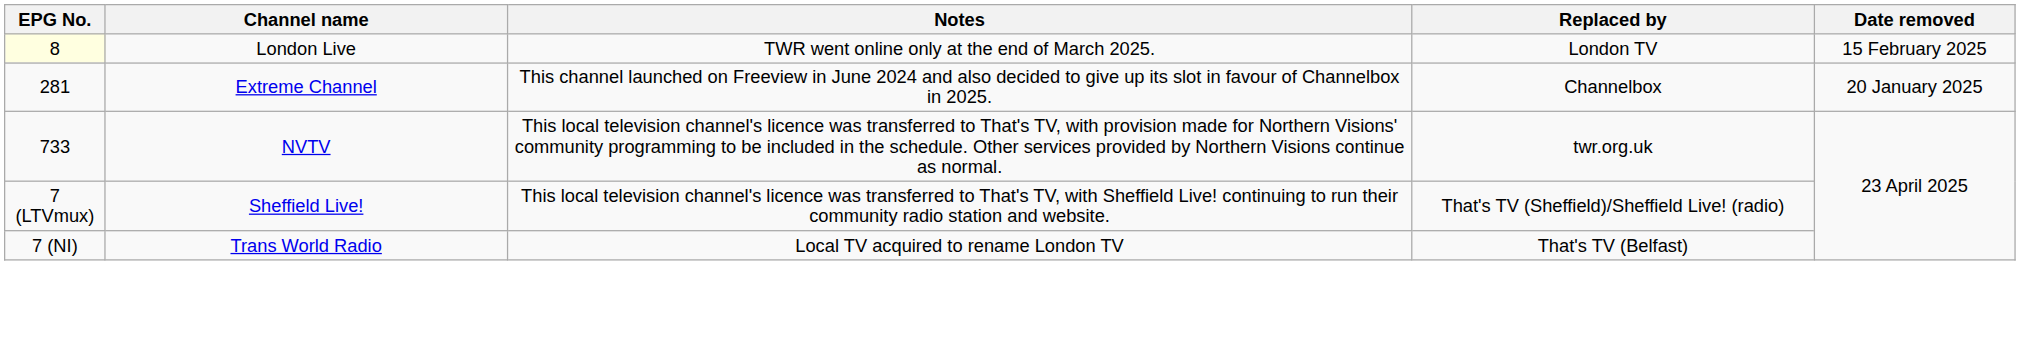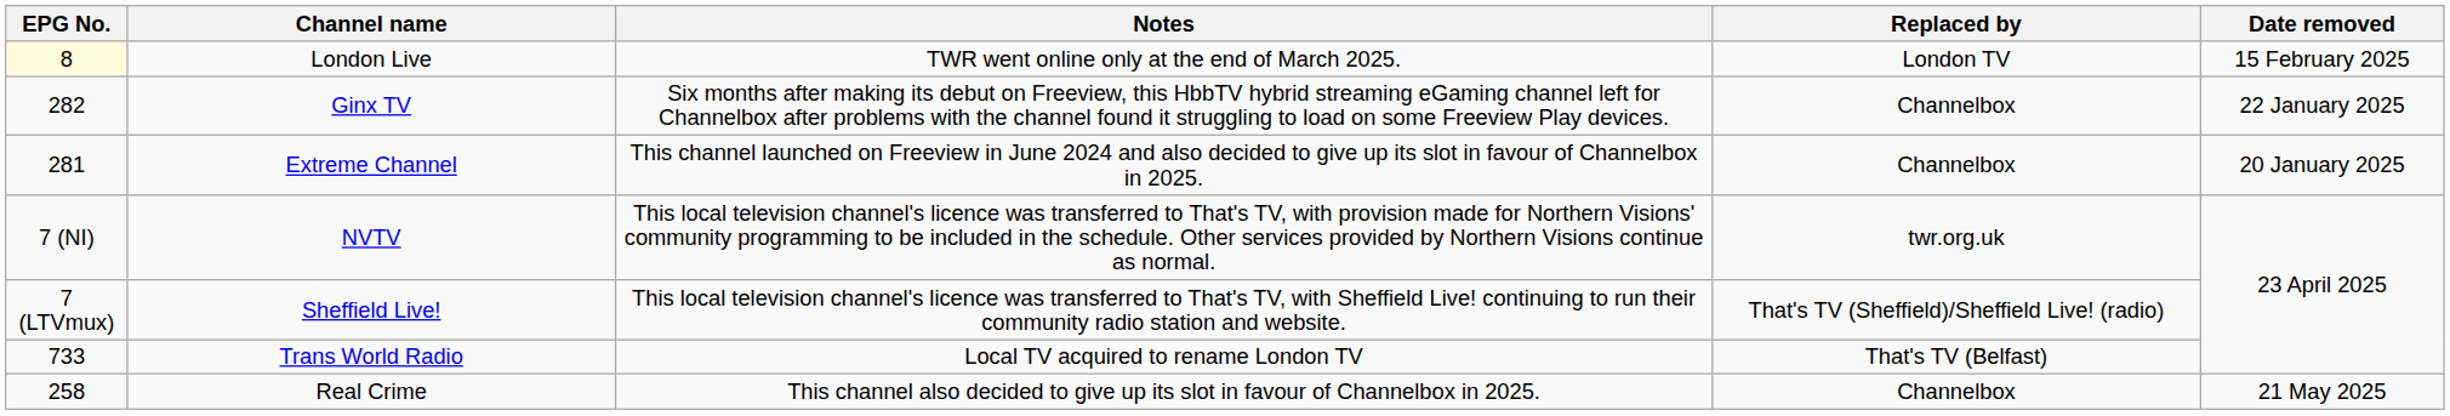 <table class="wikitable sortable" style="font-size:90%; text-align:center; width:100%;">
 <tr>
 <th style="width:5%;">EPG No.</th>
 <th style="width:20%;">Channel name</th>
 <th style="width:45%;">Notes</th>
 <th style="width:20%;">Replaced by</th>
 <th style="width:10%;">Date removed</th>
 </tr>
 <tr>
 <td style="background: lightyellow;">8</td>
 <td>London Live</td>
 <td>TWR went online only at the end of March 2025.</td>
 <td>London TV</td>
 <td>15 February 2025</td>
 </tr>
 <tr>
+<td>282</td>
+<td><a href='#'>Ginx TV</a></td>
+<td>Six months after making its debut on Freeview, this HbbTV hybrid streaming eGaming channel left for Channelbox after problems with the channel found it struggling to load on some Freeview Play devices.</td>
+<td>Channelbox</td>
+<td>22 January 2025</td>
+</tr>
+<tr>
 <td>281</td>
 <td><a href='#'>Extreme Channel</a></td>
 <td>This channel launched on Freeview in June 2024 and also decided to give up its slot in favour of Channelbox in 2025.</td>
 <td>Channelbox</td>
 <td>20 January 2025</td>
 </tr>
 <tr>
-<td>733</td>
+<td>7 (NI)</td>
 <td><a href='#'>NVTV</a></td>
 <td>This local television channel's licence was transferred to That's TV, with provision made for Northern Visions' community programming to be included in the schedule. Other services provided by Northern Visions continue as normal.</td>
 <td>twr.org.uk</td>
 <td rowspan="3">23 April 2025</td>
 </tr>
 <tr>
 <td>7 (LTVmux)</td>
 <td><a href='#'>Sheffield Live!</a></td>
 <td>This local television channel's licence was transferred to That's TV, with Sheffield Live! continuing to run their community radio station and website.</td>
 <td>That's TV (Sheffield)/Sheffield Live! (radio)</td>
 </tr>
 <tr>
-<td>7 (NI)</td>
+<td>733</td>
 <td><a href='#'>Trans World Radio</a></td>
 <td>Local TV acquired to rename London TV</td>
 <td>That's TV (Belfast)</td>
 </tr>
+<tr>
+<td>258</td>
+<td>Real Crime</td>
+<td>This channel also decided to give up its slot in favour of Channelbox in 2025.</td>
+<td>Channelbox</td>
+<td>21 May 2025</td>
+</tr>
 </table>
